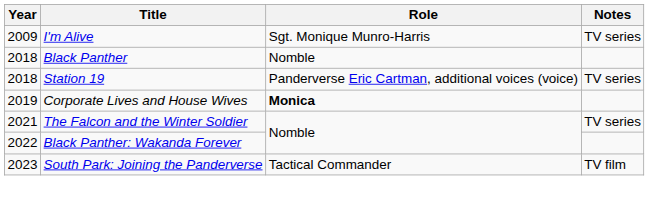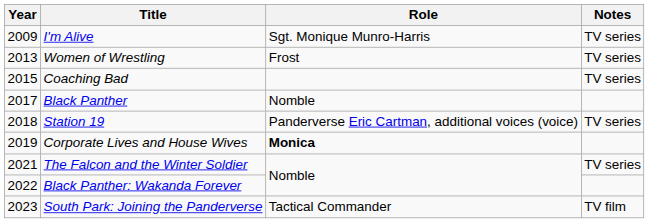 <table class = "wikitable sortable">
 <tr>
 <th>Year</th>
 <th>Title</th>
 <th>Role</th>
 <th>Notes</th>
 </tr>
 <tr>
 <td>2009</td>
 <td><em><a href='#'>I'm Alive</a></em></td>
 <td>Sgt. Monique Munro-Harris</td>
 <td>TV series</td>
 </tr>
 <tr>
-<td>2018</td>
+<td>2013</td>
+<td><em>Women of Wrestling </em></td>
+<td>Frost</td>
+<td>TV series</td>
+</tr>
+<tr>
+<td>2015</td>
+<td><em>Coaching Bad</em></td>
+<td></td>
+<td>TV series</td>
+</tr>
+<tr>
+<td>2017</td>
 <td><em><a href='#'>Black Panther</a></em></td>
 <td>Nomble</td>
 <td></td>
 </tr>
 <tr>
 <td>2018</td>
 <td><em><a href='#'>Station 19</a></em></td>
 <td>Panderverse <a href='#'>Eric Cartman</a>, additional voices (voice)</td>
 <td>TV series</td>
 </tr>
 <tr>
 <td>2019</td>
 <td><em>Corporate Lives and House Wives</em></td>
 <td><strong>Monica</strong></td>
 <td></td>
 </tr>
 <tr>
 <td>2021</td>
 <td><em><a href='#'>The Falcon and the Winter Soldier</a></em></td>
 <td rowspan="2">Nomble</td>
 <td>TV series</td>
 </tr>
 <tr>
 <td>2022</td>
 <td><em><a href='#'>Black Panther: Wakanda Forever</a></em></td>
 <td></td>
 </tr>
 <tr>
 <td>2023</td>
 <td><em><a href='#'>South Park: Joining the Panderverse</a></em></td>
 <td>Tactical Commander</td>
 <td>TV film</td>
 </tr>
 </table>
